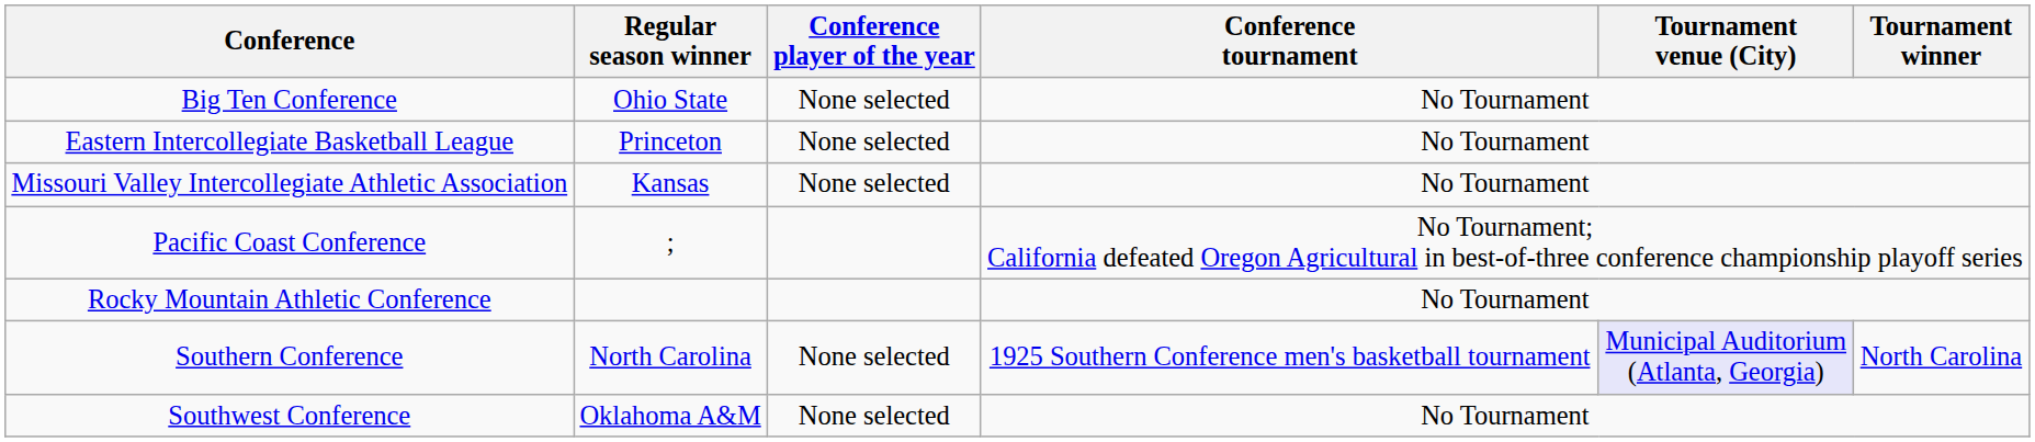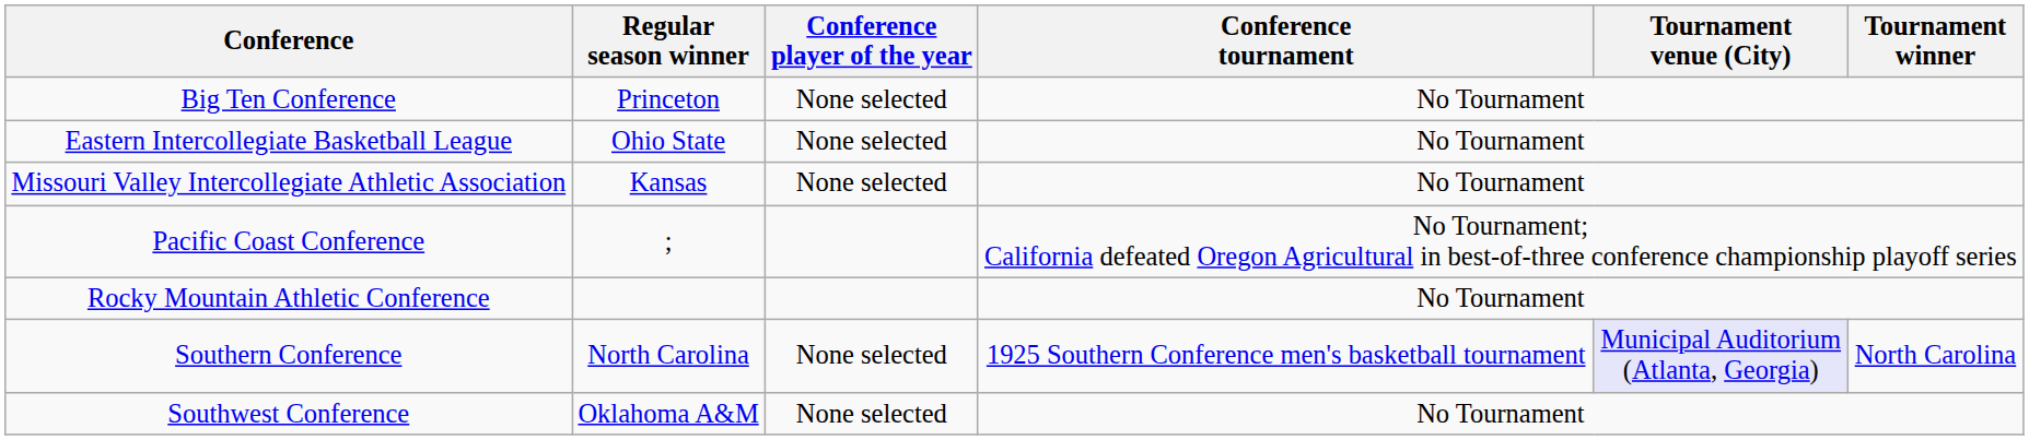 <table class="wikitable" style="text-align:center;">
 <tr>
 <th>Conference</th>
 <th>Regular <br> season winner</th>
 <th><a href='#'>Conference <br> player of the year</a></th>
 <th>Conference <br> tournament</th>
 <th>Tournament <br> venue (City)</th>
 <th>Tournament <br> winner</th>
 </tr>
 <tr>
 <td><a href='#'>Big Ten Conference</a></td>
-<td><a href='#'>Ohio State</a></td>
+<td><a href='#'>Princeton</a></td>
 <td>None selected</td>
 <td colspan=3>No Tournament</td>
 </tr>
 <tr>
 <td><a href='#'>Eastern Intercollegiate Basketball League</a></td>
-<td><a href='#'>Princeton</a></td>
+<td><a href='#'>Ohio State</a></td>
 <td>None selected</td>
 <td colspan=3>No Tournament</td>
 </tr>
 <tr>
 <td><a href='#'>Missouri Valley Intercollegiate Athletic Association</a></td>
 <td><a href='#'>Kansas</a></td>
 <td>None selected</td>
 <td colspan=3>No Tournament</td>
 </tr>
 <tr>
 <td><a href='#'>Pacific Coast Conference</a></td>
 <td>;<br></td>
 <td></td>
 <td colspan=3>No Tournament;<br><a href='#'>California</a> defeated <a href='#'>Oregon Agricultural</a> in best-of-three conference championship playoff series</td>
 </tr>
 <tr>
 <td><a href='#'>Rocky Mountain Athletic Conference</a></td>
 <td><br></td>
 <td></td>
 <td colspan=3>No Tournament</td>
 </tr>
 <tr>
 <td><a href='#'>Southern Conference</a></td>
 <td><a href='#'>North Carolina</a></td>
 <td>None selected</td>
 <td><a href='#'>1925 Southern Conference men's basketball tournament</a></td>
 <td style="background: lavender;"><a href='#'>Municipal Auditorium</a><br>(<a href='#'>Atlanta</a>, <a href='#'>Georgia</a>)</td>
 <td><a href='#'>North Carolina</a></td>
 </tr>
 <tr>
 <td><a href='#'>Southwest Conference</a></td>
 <td><a href='#'>Oklahoma A&M</a></td>
 <td>None selected</td>
 <td colspan=3>No Tournament</td>
 </tr>
 </table>
